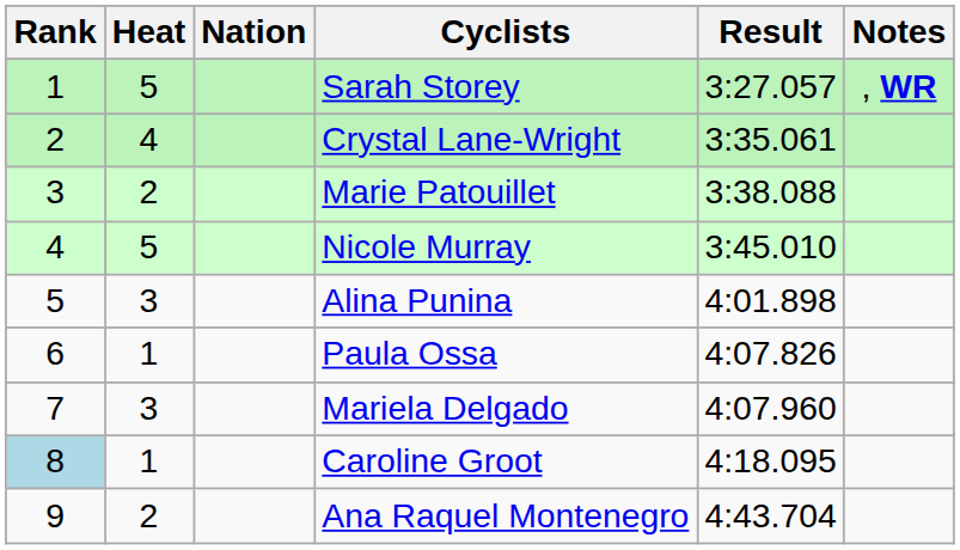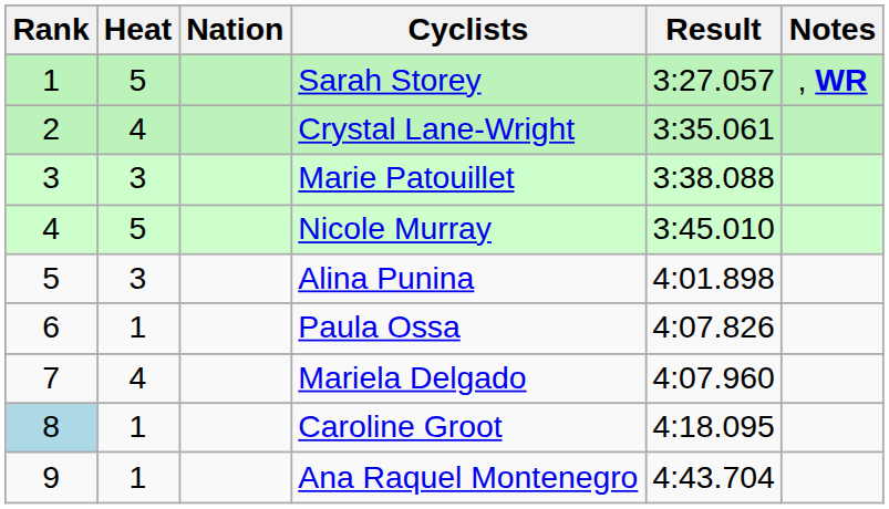 <table class="wikitable sortable" style="text-align:center;">
 <tr>
 <th>Rank</th>
 <th>Heat</th>
 <th>Nation</th>
 <th class="unsortable">Cyclists</th>
 <th>Result</th>
 <th class="unsortable">Notes</th>
 </tr>
 <tr bgcolor=bbf3bb>
 <td>1</td>
 <td>5</td>
 <td align=left></td>
 <td align=left><a href='#'>Sarah Storey</a></td>
 <td>3:27.057</td>
 <td>, <strong><a href='#'>WR</a></strong></td>
 </tr>
 <tr bgcolor=bbf3bb>
 <td>2</td>
 <td>4</td>
 <td align=left></td>
 <td align=left><a href='#'>Crystal Lane-Wright</a></td>
 <td>3:35.061</td>
 <td></td>
 </tr>
 <tr bgcolor=ccffcc>
 <td>3</td>
-<td>2</td>
+<td>3</td>
 <td align=left></td>
 <td align=left><a href='#'>Marie Patouillet</a></td>
 <td>3:38.088</td>
 <td></td>
 </tr>
 <tr bgcolor=ccffcc>
 <td>4</td>
 <td>5</td>
 <td align=left></td>
 <td align=left><a href='#'>Nicole Murray</a></td>
 <td>3:45.010</td>
 <td></td>
 </tr>
 <tr>
 <td>5</td>
 <td>3</td>
 <td align=left></td>
 <td align=left><a href='#'>Alina Punina</a></td>
 <td>4:01.898</td>
 <td></td>
 </tr>
 <tr>
 <td>6</td>
 <td>1</td>
 <td align=left></td>
 <td align=left><a href='#'>Paula Ossa</a></td>
 <td>4:07.826</td>
 <td></td>
 </tr>
 <tr>
 <td>7</td>
-<td>3</td>
+<td>4</td>
 <td align=left></td>
 <td align=left><a href='#'>Mariela Delgado</a></td>
 <td>4:07.960</td>
 <td></td>
 </tr>
 <tr>
 <td style="background: lightblue;">8</td>
 <td>1</td>
 <td align=left></td>
 <td align=left><a href='#'>Caroline Groot</a></td>
 <td>4:18.095</td>
 <td></td>
 </tr>
 <tr>
 <td>9</td>
-<td>2</td>
+<td>1</td>
 <td align=left></td>
 <td align=left><a href='#'>Ana Raquel Montenegro</a></td>
 <td>4:43.704</td>
 <td></td>
 </tr>
 </table>
